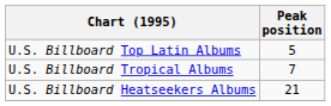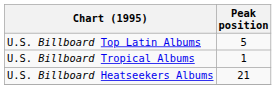 <table class="wikitable sortable">
 <tr>
 <th>Chart (1995)</th>
 <th>Peak<br>position</th>
 </tr>
 <tr>
 <td>U.S. <em>Billboard</em> <a href='#'>Top Latin Albums</a></td>
 <td align="center">5</td>
 </tr>
 <tr>
 <td>U.S. <em>Billboard</em> <a href='#'>Tropical Albums</a></td>
-<td align="center">7</td>
+<td align="center">1</td>
 </tr>
 <tr>
 <td>U.S. <em>Billboard</em> <a href='#'>Heatseekers Albums</a></td>
 <td align="center">21</td>
 </tr>
 <tr>
 </tr>
 </table>
